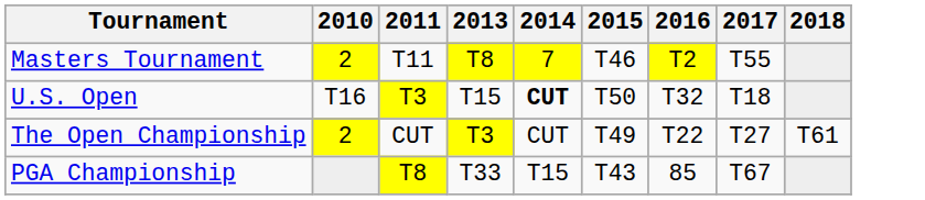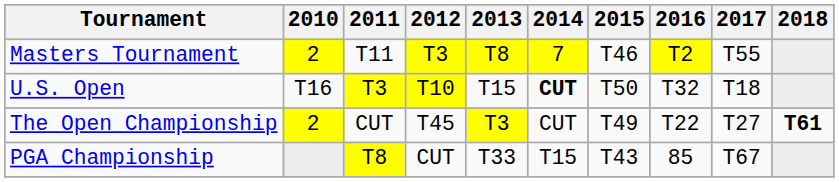 <table class="wikitable" style="font-size:95%;text-align:center;">
 <tr>
 <th>Tournament</th>
 <th>2010</th>
 <th>2011</th>
+<th>2012</th>
 <th>2013</th>
 <th>2014</th>
 <th>2015</th>
 <th>2016</th>
 <th>2017</th>
 <th>2018</th>
 </tr>
 <tr>
 <td align=left><a href='#'>Masters Tournament</a></td>
 <td style="background:yellow;">2</td>
 <td>T11</td>
+<td style="background:yellow;">T3</td>
 <td style="background:yellow;">T8</td>
 <td style="background:yellow;">7</td>
 <td>T46</td>
 <td style="background:yellow;">T2</td>
 <td>T55</td>
 <td style="background:#eeeeee;"></td>
 </tr>
 <tr>
 <td align=left><a href='#'>U.S. Open</a></td>
 <td>T16</td>
 <td style="background:yellow;">T3</td>
+<td style="background:yellow;">T10</td>
 <td>T15</td>
 <td><strong>CUT</strong></td>
 <td>T50</td>
 <td>T32</td>
 <td>T18</td>
 <td style="background:#eeeeee;"></td>
 </tr>
 <tr>
 <td align=left><a href='#'>The Open Championship</a></td>
 <td style="background:yellow;">2</td>
 <td>CUT</td>
+<td>T45</td>
 <td style="background:yellow;">T3</td>
 <td>CUT</td>
 <td>T49</td>
 <td>T22</td>
 <td>T27</td>
-<td>T61</td>
+<td><strong>T61</strong></td>
 </tr>
 <tr>
 <td align=left><a href='#'>PGA Championship</a></td>
 <td style="background:#eeeeee;"></td>
 <td style="background:yellow;">T8</td>
+<td>CUT</td>
 <td>T33</td>
 <td>T15</td>
 <td>T43</td>
 <td>85</td>
 <td>T67</td>
 <td style="background:#eeeeee;"></td>
 </tr>
 </table>
